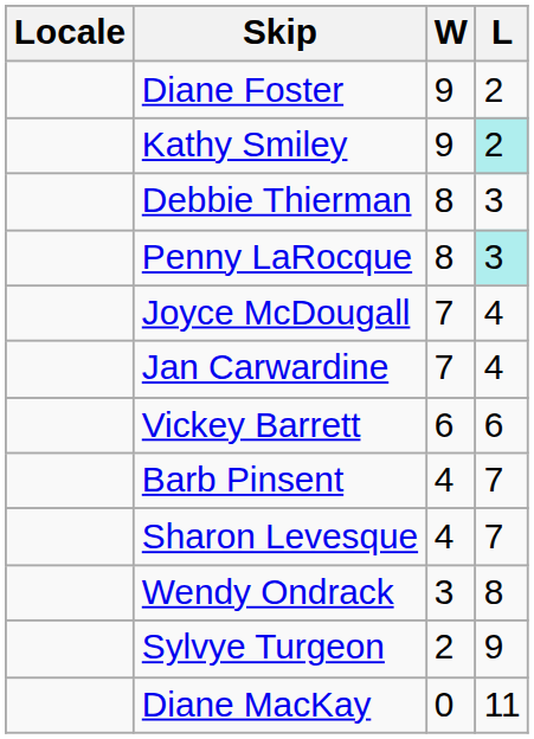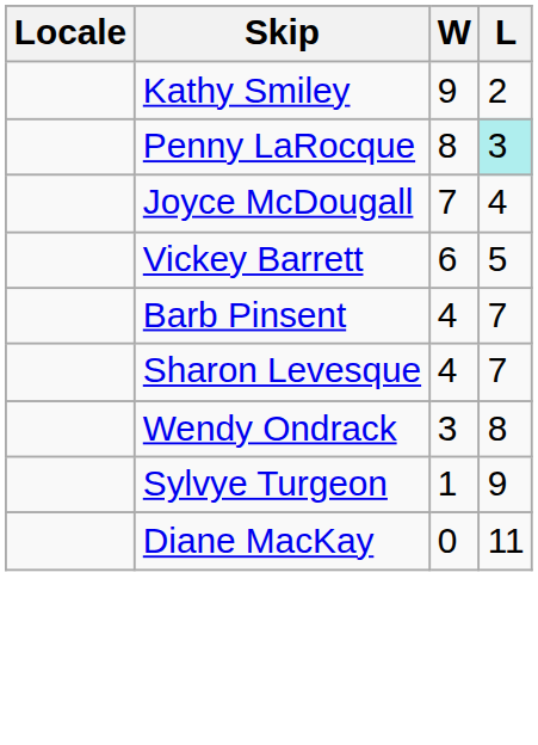 <table class="wikitable" border="1">
 <tr>
 <th>Locale</th>
 <th>Skip</th>
 <th>W</th>
 <th>L</th>
 </tr>
 <tr>
 <td></td>
-<td><a href='#'>Diane Foster</a></td>
+<td><a href='#'>Kathy Smiley</a></td>
 <td>9</td>
 <td>2</td>
-</tr>
-<tr>
-<td></td>
-<td><a href='#'>Kathy Smiley</a></td>
-<td>9</td>
-<td style="background: paleturquoise;">2</td>
-</tr>
-<tr>
-<td></td>
-<td><a href='#'>Debbie Thierman</a></td>
-<td>8</td>
-<td>3</td>
 </tr>
 <tr>
 <td></td>
 <td><a href='#'>Penny LaRocque</a></td>
 <td>8</td>
 <td style="background: paleturquoise;">3</td>
 </tr>
 <tr>
 <td></td>
 <td><a href='#'>Joyce McDougall</a></td>
 <td>7</td>
 <td>4</td>
 </tr>
 <tr>
 <td></td>
-<td><a href='#'>Jan Carwardine</a></td>
-<td>7</td>
-<td>4</td>
-</tr>
-<tr>
-<td></td>
 <td><a href='#'>Vickey Barrett</a></td>
 <td>6</td>
-<td>6</td>
+<td>5</td>
 </tr>
 <tr>
 <td></td>
 <td><a href='#'>Barb Pinsent</a></td>
 <td>4</td>
 <td>7</td>
 </tr>
 <tr>
 <td></td>
 <td><a href='#'>Sharon Levesque</a></td>
 <td>4</td>
 <td>7</td>
 </tr>
 <tr>
 <td></td>
 <td><a href='#'>Wendy Ondrack</a></td>
 <td>3</td>
 <td>8</td>
 </tr>
 <tr>
 <td></td>
 <td><a href='#'>Sylvye Turgeon</a></td>
-<td>2</td>
+<td>1</td>
 <td>9</td>
 </tr>
 <tr>
 <td></td>
 <td><a href='#'>Diane MacKay</a></td>
 <td>0</td>
 <td>11</td>
 </tr>
 </table>
